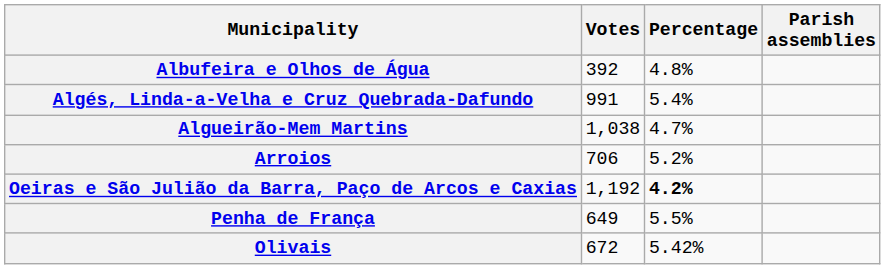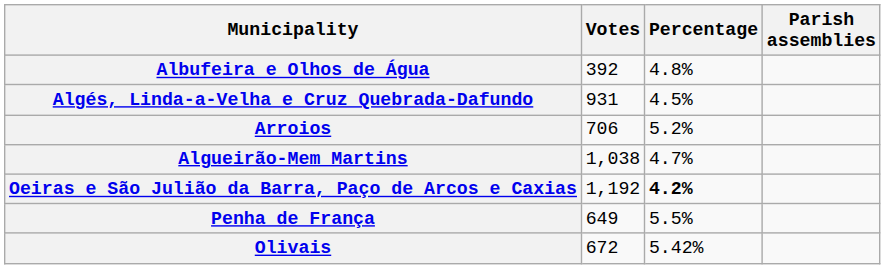 <table class="wikitable">
 <tr>
 <th rowspan=1>Municipality</th>
 <th rowspan=1>Votes</th>
 <th colspan=1>Percentage</th>
 <th colspan=1>Parish<br>assemblies</th>
 </tr>
 <tr>
 <th><a href='#'>Albufeira e Olhos de Água</a></th>
 <td>392</td>
 <td>4.8%</td>
 <td></td>
 </tr>
 <tr>
 <th><a href='#'>Algés, Linda-a-Velha e Cruz Quebrada-Dafundo</a></th>
-<td>991</td>
-<td>5.4%</td>
+<td>931</td>
+<td>4.5%</td>
+<td></td>
+</tr>
+<tr>
+<th><a href='#'>Arroios</a></th>
+<td>706</td>
+<td>5.2%</td>
 <td></td>
 </tr>
 <tr>
 <th><a href='#'>Algueirão-Mem Martins</a></th>
 <td>1,038</td>
 <td>4.7%</td>
-<td></td>
-</tr>
-<tr>
-<th><a href='#'>Arroios</a></th>
-<td>706</td>
-<td>5.2%</td>
 <td></td>
 </tr>
 <tr>
 <th><a href='#'>Oeiras e São Julião da Barra, Paço de Arcos e Caxias</a></th>
 <td>1,192</td>
 <td><strong>4.2%</strong></td>
 <td></td>
 </tr>
 <tr>
 <th><a href='#'>Penha de França</a></th>
 <td>649</td>
 <td>5.5%</td>
 <td></td>
 </tr>
 <tr>
 <th><a href='#'>Olivais</a></th>
 <td>672</td>
 <td>5.42%</td>
 <td></td>
 </tr>
 </table>
